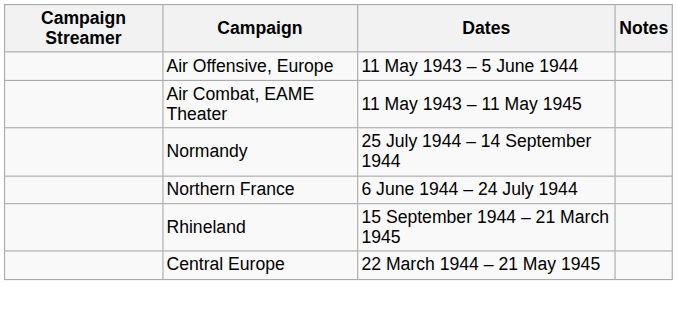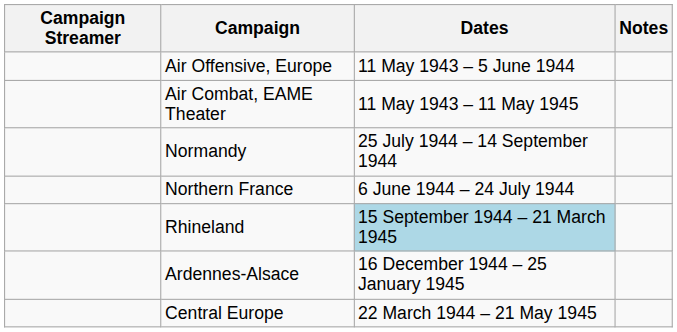 <table class="wikitable">
 <tr style="background:#efefef;">
 <th>Campaign Streamer</th>
 <th>Campaign</th>
 <th>Dates</th>
 <th>Notes</th>
 </tr>
 <tr>
 <td></td>
 <td>Air Offensive, Europe</td>
 <td>11 May 1943 – 5 June 1944</td>
 <td></td>
 </tr>
 <tr>
 <td></td>
 <td>Air Combat, EAME Theater</td>
 <td>11 May 1943 – 11 May 1945</td>
 <td></td>
 </tr>
 <tr>
 <td></td>
 <td>Normandy</td>
 <td>25 July 1944 – 14 September 1944</td>
 <td></td>
 </tr>
 <tr>
 <td></td>
 <td>Northern France</td>
 <td>6 June 1944 – 24 July 1944</td>
 <td></td>
 </tr>
 <tr>
 <td></td>
 <td>Rhineland</td>
-<td>15 September 1944 – 21 March 1945</td>
+<td style="background: lightblue;">15 September 1944 – 21 March 1945</td>
+<td></td>
+</tr>
+<tr>
+<td></td>
+<td>Ardennes-Alsace</td>
+<td>16 December 1944 – 25 January 1945</td>
 <td></td>
 </tr>
 <tr>
 <td></td>
 <td>Central Europe</td>
 <td>22 March 1944 – 21 May 1945</td>
 <td></td>
 </tr>
 </table>
